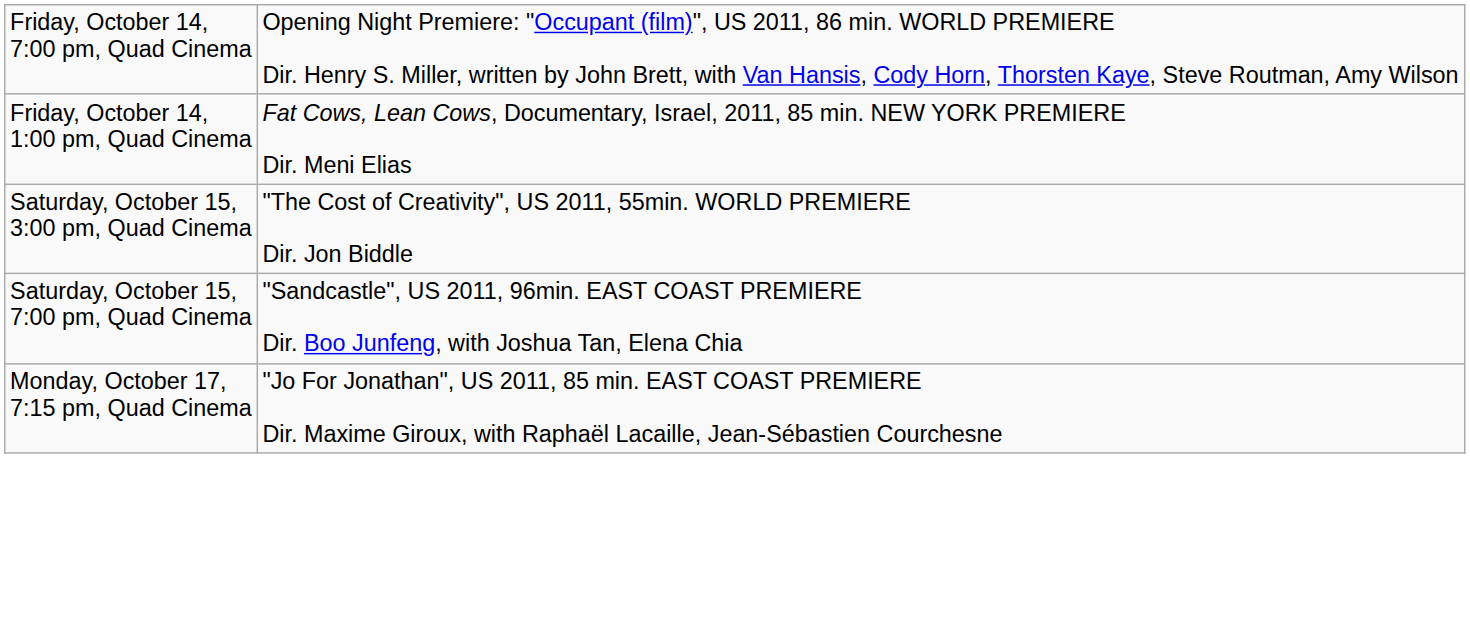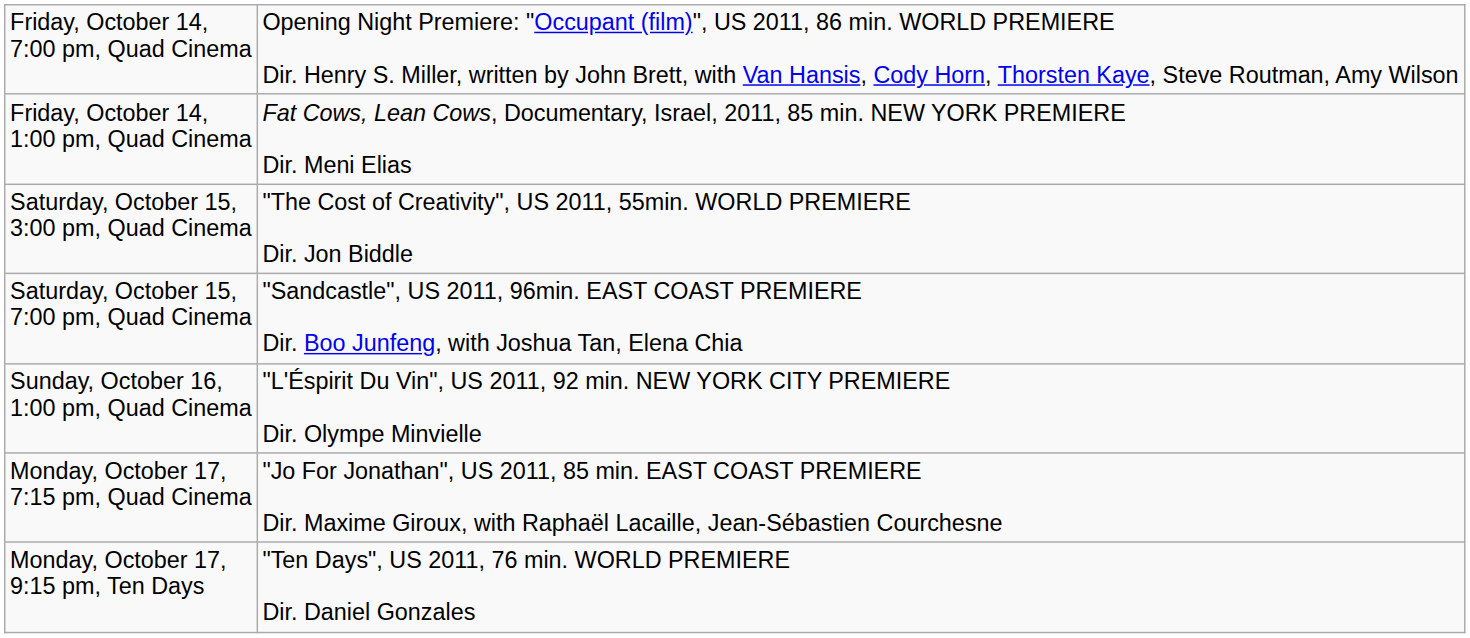 <table class="wikitable">
 <tr valign="top">
 <td>Friday, October 14, <br>7:00 pm, Quad Cinema</td>
 <td>Opening Night Premiere: "<a href='#'>Occupant (film)</a>", US 2011, 86 min. WORLD PREMIERE<br><br>Dir. Henry S. Miller, written by John Brett, with <a href='#'>Van Hansis</a>, <a href='#'>Cody Horn</a>, <a href='#'>Thorsten Kaye</a>, Steve Routman, Amy Wilson</td>
 </tr>
 <tr valign="top">
 <td>Friday, October 14, <br>1:00 pm, Quad Cinema</td>
 <td><em>Fat Cows, Lean Cows</em>, Documentary, Israel, 2011, 85 min. NEW YORK PREMIERE<br><br>Dir. Meni Elias</td>
 </tr>
 <tr valign="top">
 <td>Saturday, October 15, <br>3:00 pm, Quad Cinema</td>
 <td>"The Cost of Creativity", US 2011, 55min. WORLD PREMIERE<br><br>Dir. Jon Biddle</td>
 </tr>
 <tr valign="top">
 <td>Saturday, October 15, <br>7:00 pm, Quad Cinema</td>
 <td>"Sandcastle", US 2011, 96min. EAST COAST PREMIERE<br><br>Dir. <a href='#'>Boo Junfeng</a>, with Joshua Tan, Elena Chia</td>
 </tr>
 <tr valign="top">
+<td>Sunday, October 16, <br>1:00 pm, Quad Cinema</td>
+<td>"L'Éspirit Du Vin", US 2011, 92 min. NEW YORK CITY PREMIERE<br><br>Dir. Olympe Minvielle</td>
+</tr>
+<tr valign="top">
 <td>Monday, October 17, <br>7:15 pm, Quad Cinema</td>
 <td>"Jo For Jonathan", US 2011, 85 min. EAST COAST PREMIERE<br><br>Dir. Maxime Giroux, with Raphaël Lacaille, Jean-Sébastien Courchesne</td>
 </tr>
+<tr valign="top">
+<td>Monday, October 17, <br>9:15 pm, Ten Days</td>
+<td>"Ten Days", US 2011, 76 min. WORLD PREMIERE<br><br>Dir. Daniel Gonzales</td>
+</tr>
 </table>
